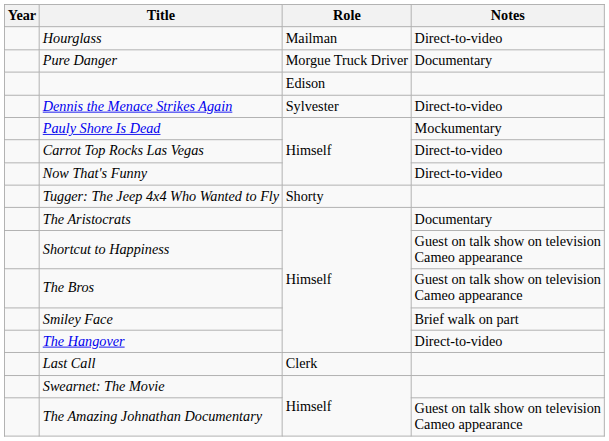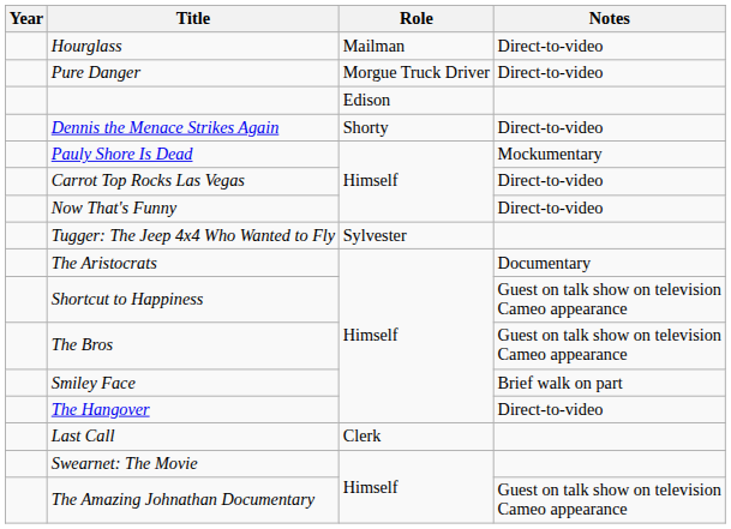 <table class="wikitable sortable plainrowheaders unsortable">
 <tr>
 <th scope="col">Year</th>
 <th scope="col">Title</th>
 <th scope="col">Role</th>
 <th scope="col" class="unsortable">Notes</th>
 </tr>
 <tr>
 <td></td>
 <td scope="row"><em>Hourglass</em></td>
 <td>Mailman</td>
 <td>Direct-to-video</td>
 </tr>
 <tr>
 <td></td>
 <td scope="row"><em>Pure Danger</em></td>
 <td>Morgue Truck Driver</td>
-<td>Documentary</td>
+<td>Direct-to-video</td>
 </tr>
 <tr>
 <td></td>
 <td></td>
 <td>Edison</td>
 <td></td>
 </tr>
 <tr>
 <td></td>
 <td><em><a href='#'>Dennis the Menace Strikes Again</a></em></td>
-<td>Sylvester</td>
+<td>Shorty</td>
 <td>Direct-to-video</td>
 </tr>
 <tr>
 <td></td>
 <td scope="row"><em><a href='#'>Pauly Shore Is Dead</a></em></td>
 <td rowspan="3">Himself</td>
 <td>Mockumentary</td>
 </tr>
 <tr>
 <td></td>
 <td scope="row"><em>Carrot Top Rocks Las Vegas</em></td>
 <td>Direct-to-video</td>
 </tr>
 <tr>
 <td></td>
 <td scope="row"><em>Now That's Funny</em></td>
 <td>Direct-to-video</td>
 </tr>
 <tr>
 <td></td>
 <td scope="row"><em>Tugger: The Jeep 4x4 Who Wanted to Fly</em></td>
-<td>Shorty</td>
+<td>Sylvester</td>
 <td></td>
 </tr>
 <tr>
 <td></td>
 <td scope="row"><em>The Aristocrats</em></td>
 <td rowspan="5">Himself</td>
 <td>Documentary</td>
 </tr>
 <tr>
 <td></td>
 <td scope="row"><em>Shortcut to Happiness</em></td>
 <td>Guest on talk show on television<br>Cameo appearance</td>
 </tr>
 <tr>
 <td></td>
 <td scope="row"><em>The Bros</em></td>
 <td>Guest on talk show on television<br>Cameo appearance</td>
 </tr>
 <tr>
 <td></td>
 <td scope="row"><em>Smiley Face</em></td>
 <td>Brief walk on part</td>
 </tr>
 <tr>
 <td></td>
 <td><em><a href='#'>The Hangover</a></em></td>
 <td>Direct-to-video</td>
 </tr>
 <tr>
 <td></td>
 <td scope="row"><em>Last Call</em></td>
 <td>Clerk</td>
 <td></td>
 </tr>
 <tr>
 <td></td>
 <td scope="row"><em>Swearnet: The Movie</em></td>
 <td rowspan="2">Himself</td>
 <td></td>
 </tr>
 <tr>
 <td></td>
 <td><em>The Amazing Johnathan Documentary</em></td>
 <td>Guest on talk show on television<br>Cameo appearance</td>
 </tr>
 </table>
